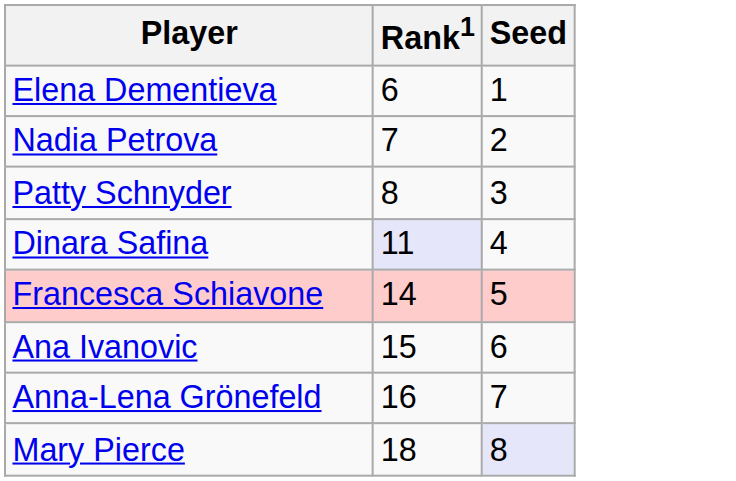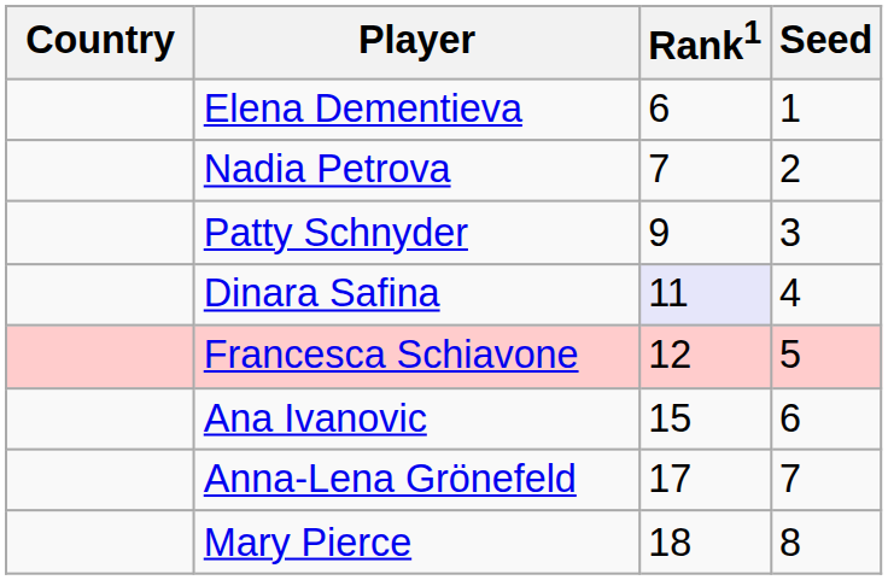 <table class="sortable wikitable">
 <tr>
+<th width="70">Country</th>
 <th width="175">Player</th>
 <th>Rank<sup>1</sup></th>
 <th>Seed</th>
 </tr>
 <tr>
+<td></td>
 <td><a href='#'>Elena Dementieva</a></td>
 <td>6</td>
 <td>1</td>
 </tr>
 <tr>
+<td></td>
 <td><a href='#'>Nadia Petrova</a></td>
 <td>7</td>
 <td>2</td>
 </tr>
 <tr>
+<td></td>
 <td><a href='#'>Patty Schnyder</a></td>
-<td>8</td>
+<td>9</td>
 <td>3</td>
 </tr>
 <tr>
+<td></td>
 <td><a href='#'>Dinara Safina</a></td>
 <td style="background: lavender;">11</td>
 <td>4</td>
 </tr>
 <tr style="background:#fcc;">
+<td></td>
 <td><a href='#'>Francesca Schiavone</a></td>
-<td>14</td>
+<td>12</td>
 <td>5</td>
 </tr>
 <tr>
+<td></td>
 <td><a href='#'>Ana Ivanovic</a></td>
 <td>15</td>
 <td>6</td>
 </tr>
 <tr>
+<td></td>
 <td><a href='#'>Anna-Lena Grönefeld</a></td>
-<td>16</td>
+<td>17</td>
 <td>7</td>
 </tr>
 <tr>
+<td></td>
 <td><a href='#'>Mary Pierce</a></td>
 <td>18</td>
-<td style="background: lavender;">8</td>
+<td>8</td>
 </tr>
 </table>
